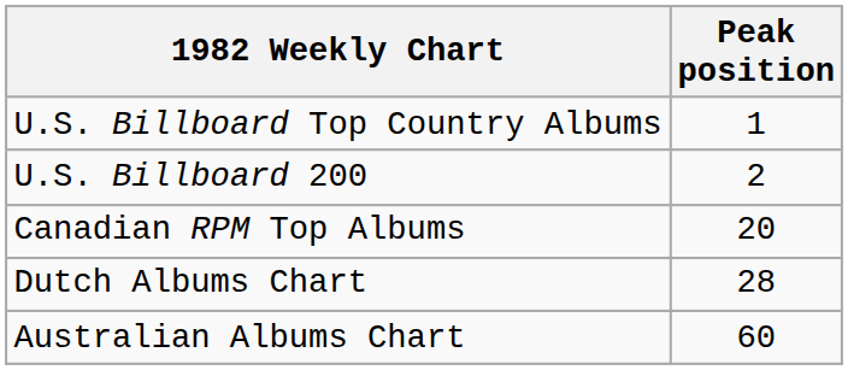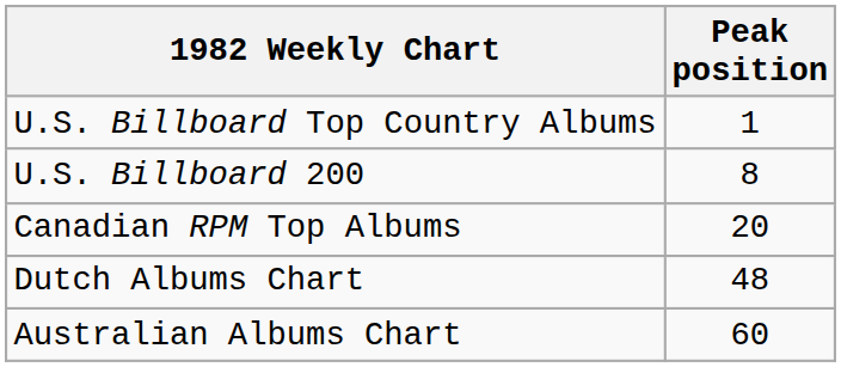 <table class="wikitable">
 <tr>
 <th>1982 Weekly Chart</th>
 <th>Peak<br>position</th>
 </tr>
 <tr>
 <td>U.S. <em>Billboard</em> Top Country Albums</td>
 <td align="center">1</td>
 </tr>
 <tr>
 <td>U.S. <em>Billboard</em> 200</td>
-<td align="center">2</td>
+<td align="center">8</td>
 </tr>
 <tr>
 <td>Canadian <em>RPM</em> Top Albums</td>
 <td align="center">20</td>
 </tr>
 <tr>
 <td>Dutch Albums Chart</td>
-<td align="center">28</td>
+<td align="center">48</td>
 </tr>
 <tr>
 <td>Australian Albums Chart</td>
 <td align="center">60</td>
 </tr>
 </table>
